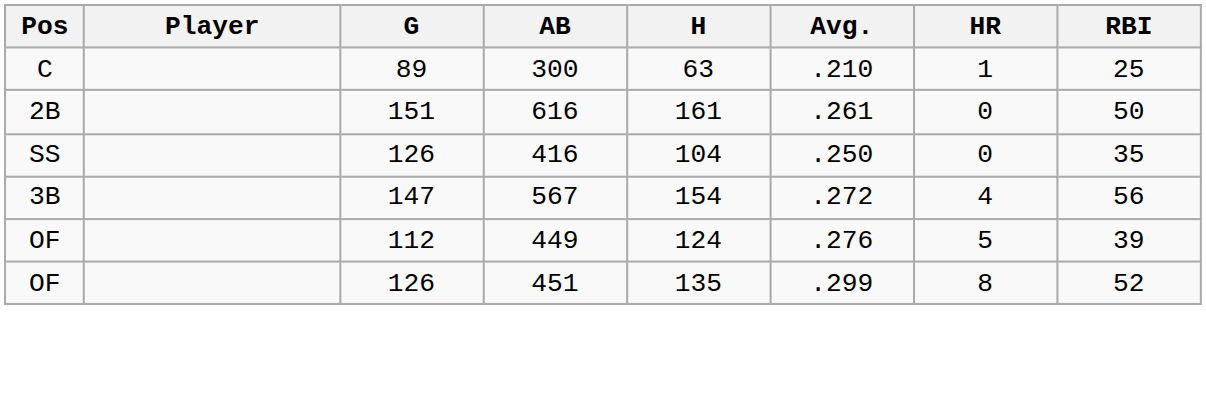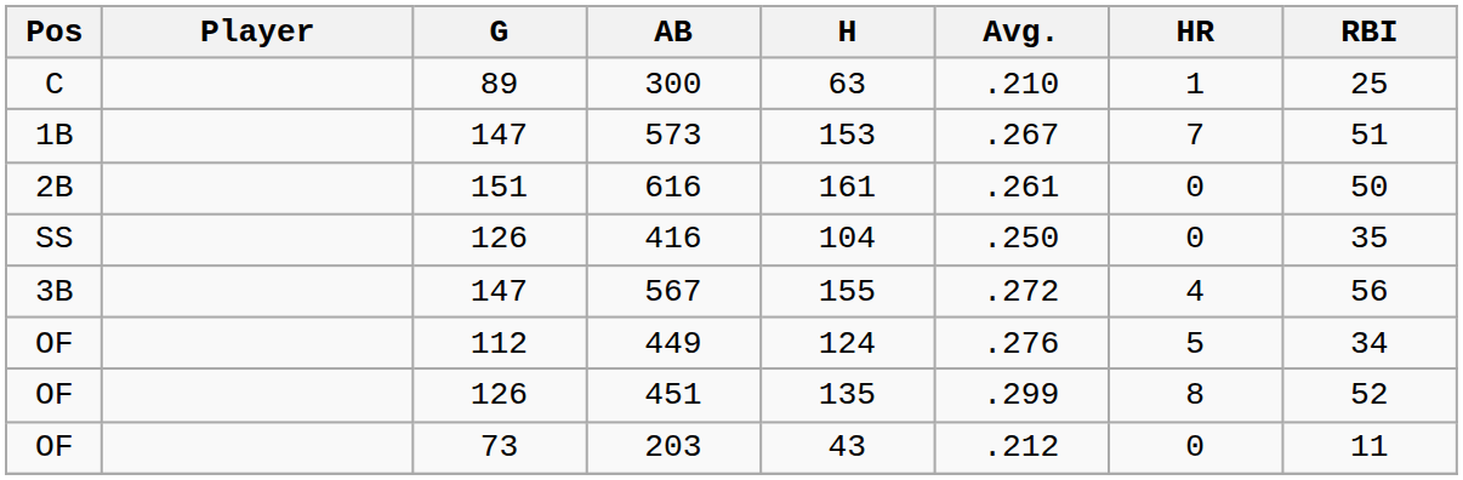 <table class="wikitable sortable">
 <tr>
 <th bgcolor="#DDDDFF" width="5%">Pos</th>
 <th bgcolor="#DDDDFF" width="16%">Player</th>
 <th bgcolor="#DDDDFF" width="9%">G</th>
 <th bgcolor="#DDDDFF" width="9%">AB</th>
 <th bgcolor="#DDDDFF" width="9%">H</th>
 <th bgcolor="#DDDDFF" width="9%">Avg.</th>
 <th bgcolor="#DDDDFF" width="9%">HR</th>
 <th bgcolor="#DDDDFF" width="9%">RBI</th>
 </tr>
 <tr align="center">
 <td>C</td>
 <td></td>
 <td>89</td>
 <td>300</td>
 <td>63</td>
 <td>.210</td>
 <td>1</td>
 <td>25</td>
+</tr>
+<tr align="center">
+<td>1B</td>
+<td></td>
+<td>147</td>
+<td>573</td>
+<td>153</td>
+<td>.267</td>
+<td>7</td>
+<td>51</td>
 </tr>
 <tr align="center">
 <td>2B</td>
 <td></td>
 <td>151</td>
 <td>616</td>
 <td>161</td>
 <td>.261</td>
 <td>0</td>
 <td>50</td>
 </tr>
 <tr align="center">
 <td>SS</td>
 <td></td>
 <td>126</td>
 <td>416</td>
 <td>104</td>
 <td>.250</td>
 <td>0</td>
 <td>35</td>
 </tr>
 <tr align="center">
 <td>3B</td>
 <td></td>
 <td>147</td>
 <td>567</td>
-<td>154</td>
+<td>155</td>
 <td>.272</td>
 <td>4</td>
 <td>56</td>
 </tr>
 <tr align="center">
 <td>OF</td>
 <td></td>
 <td>112</td>
 <td>449</td>
 <td>124</td>
 <td>.276</td>
 <td>5</td>
-<td>39</td>
+<td>34</td>
 </tr>
 <tr align="center">
 <td>OF</td>
 <td></td>
 <td>126</td>
 <td>451</td>
 <td>135</td>
 <td>.299</td>
 <td>8</td>
 <td>52</td>
 </tr>
 <tr align="center">
+<td>OF</td>
+<td></td>
+<td>73</td>
+<td>203</td>
+<td>43</td>
+<td>.212</td>
+<td>0</td>
+<td>11</td>
+</tr>
+<tr align="center">
 </tr>
 </table>
